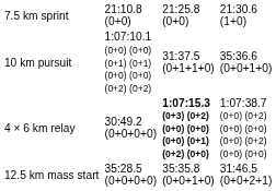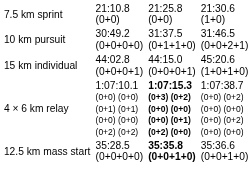 <table>
 <tr>
 <td>7.5 km sprint<br></td>
 <td></td>
 <td>21:10.8<br>(0+0)</td>
 <td></td>
 <td>21:25.8<br>(0+0)</td>
 <td></td>
 <td>21:30.6<br>(1+0)</td>
 </tr>
 <tr>
 <td>10 km pursuit<br></td>
 <td></td>
-<td>1:07:10.1<br><small>(0+0) (0+0)<br>(0+1) (0+1)<br>(0+0) (0+0)<br>(0+2) (0+2)</small></td>
+<td>30:49.2<br>(0+0+0+0)</td>
 <td></td>
 <td>31:37.5<br>(0+1+1+0)</td>
 <td></td>
-<td>35:36.6<br>(0+0+1+0)</td>
+<td>31:46.5<br>(0+0+2+1)</td>
+</tr>
+<tr>
+<td>15 km individual<br></td>
+<td></td>
+<td>44:02.8<br>(0+0+0+1)</td>
+<td></td>
+<td>44:15.0<br>(0+0+0+1)</td>
+<td></td>
+<td>45:20.6<br>(1+0+1+0)</td>
 </tr>
 <tr>
 <td>4 × 6 km relay<br></td>
 <td></td>
-<td>30:49.2<br>(0+0+0+0)</td>
+<td>1:07:10.1<br><small>(0+0) (0+0)<br>(0+1) (0+1)<br>(0+0) (0+0)<br>(0+2) (0+2)</small></td>
 <td></td>
 <td><strong>1:07:15.3<br><small>(0+3) (0+2)<br>(0+0) (0+0)<br>(0+0) (0+1)<br>(0+2) (0+0)</small></strong></td>
 <td></td>
 <td>1:07:38.7<br><small>(0+0) (0+2)<br>(0+0) (0+0)<br>(0+0) (0+2)<br>(0+0) (0+0)</small></td>
 </tr>
 <tr>
 <td>12.5 km mass start<br></td>
 <td></td>
 <td>35:28.5<br>(0+0+0+0)</td>
 <td></td>
-<td>35:35.8<br>(0+0+1+0)</td>
+<td><strong>35:35.8<br>(0+0+1+0)</strong></td>
 <td></td>
-<td>31:46.5<br>(0+0+2+1)</td>
+<td>35:36.6<br>(0+0+1+0)</td>
 </tr>
 </table>
